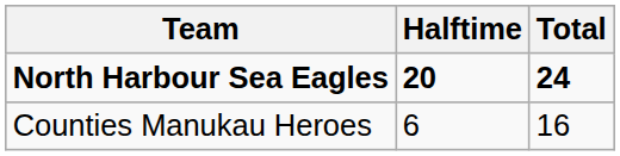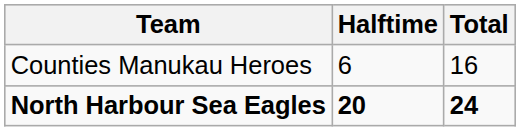 <table class="wikitable">
 <tr>
 <th>Team</th>
 <th>Halftime</th>
 <th>Total</th>
 </tr>
 <tr>
+<td>Counties Manukau Heroes</td>
+<td>6</td>
+<td>16</td>
+</tr>
+<tr>
 <td><strong>North Harbour Sea Eagles</strong></td>
 <td><strong>20</strong></td>
 <td><strong>24</strong></td>
 </tr>
-<tr>
-<td>Counties Manukau Heroes</td>
-<td>6</td>
-<td>16</td>
-</tr>
 </table>
